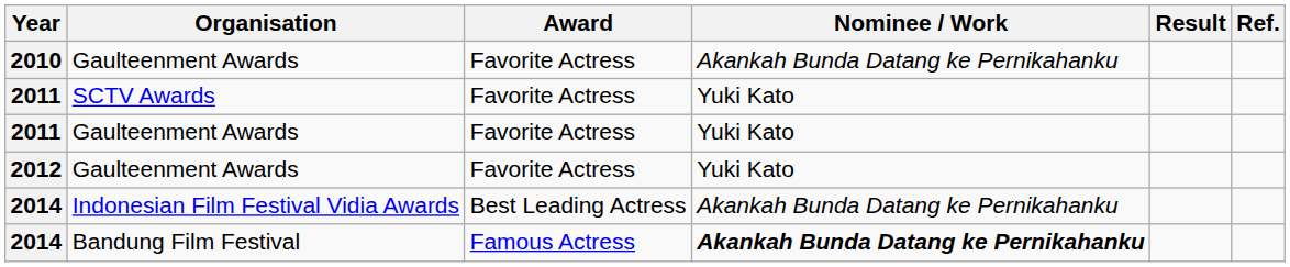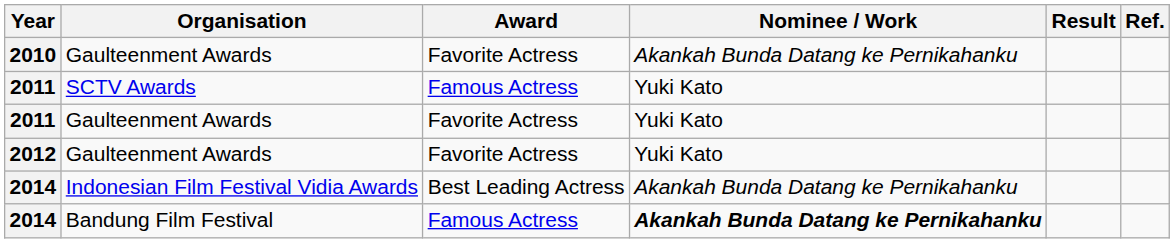 <table class="wikitable sortable">
 <tr>
 <th>Year</th>
 <th>Organisation</th>
 <th>Award</th>
 <th>Nominee / Work</th>
 <th>Result</th>
 <th class="unsortable">Ref.</th>
 </tr>
 <tr>
 <th>2010</th>
 <td>Gaulteenment Awards</td>
 <td>Favorite Actress</td>
 <td><em>Akankah Bunda Datang ke Pernikahanku</em></td>
 <td></td>
 <td align="center"></td>
 </tr>
 <tr>
 <th>2011</th>
 <td><a href='#'>SCTV Awards</a></td>
-<td>Favorite Actress</td>
+<td><a href='#'>Famous Actress</a></td>
 <td>Yuki Kato</td>
 <td></td>
 <td align="center"></td>
 </tr>
 <tr>
 <th>2011</th>
 <td>Gaulteenment Awards</td>
 <td>Favorite Actress</td>
 <td>Yuki Kato</td>
 <td></td>
 <td align="center"></td>
 </tr>
 <tr>
 <th>2012</th>
 <td>Gaulteenment Awards</td>
 <td>Favorite Actress</td>
 <td>Yuki Kato</td>
 <td></td>
 <td align="center"></td>
 </tr>
 <tr>
 <th>2014</th>
 <td><a href='#'>Indonesian Film Festival Vidia Awards</a></td>
 <td>Best Leading Actress</td>
 <td><em>Akankah Bunda Datang ke Pernikahanku</em></td>
 <td></td>
 <td align="center"></td>
 </tr>
 <tr>
 <th>2014</th>
 <td>Bandung Film Festival</td>
 <td><a href='#'>Famous Actress</a></td>
 <td><strong><em>Akankah Bunda Datang ke Pernikahanku</em></strong></td>
 <td></td>
 <td align="center"></td>
 </tr>
 </table>
